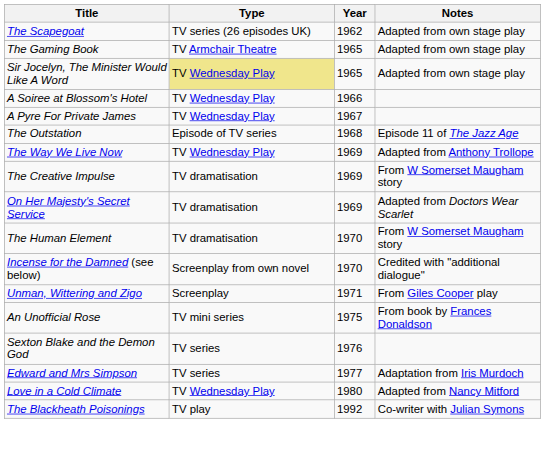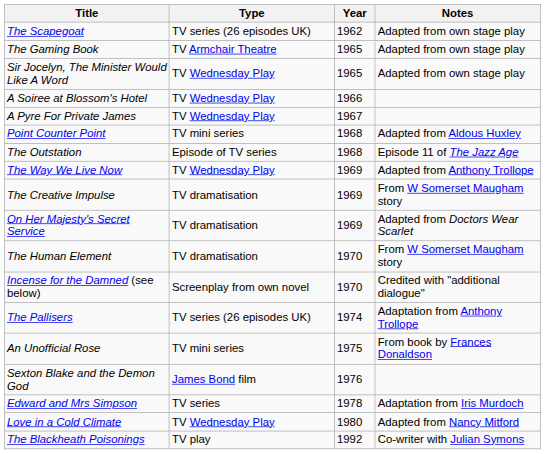 <table class="wikitable">
 <tr>
 <th width="225">Title</th>
 <th width="225">Type</th>
 <th width="50">Year</th>
 <th width="225">Notes</th>
 </tr>
 <tr>
 <td><em><a href='#'>The Scapegoat</a></em></td>
 <td>TV series (26 episodes UK)</td>
 <td>1962</td>
 <td>Adapted from own stage play</td>
 </tr>
 <tr>
 <td><em>The Gaming Book</em></td>
 <td>TV <a href='#'>Armchair Theatre</a></td>
 <td>1965</td>
 <td>Adapted from own stage play</td>
 </tr>
 <tr>
 <td><em>Sir Jocelyn, The Minister Would Like A Word</em></td>
-<td style="background: khaki;">TV <a href='#'>Wednesday Play</a></td>
+<td>TV <a href='#'>Wednesday Play</a></td>
 <td>1965</td>
 <td>Adapted from own stage play</td>
 </tr>
 <tr>
 <td><em>A Soiree at Blossom's Hotel</em></td>
 <td>TV <a href='#'>Wednesday Play</a></td>
 <td>1966</td>
 <td></td>
 </tr>
 <tr>
 <td><em>A Pyre For Private James</em></td>
 <td>TV <a href='#'>Wednesday Play</a></td>
 <td>1967</td>
 <td></td>
+</tr>
+<tr>
+<td><em><a href='#'>Point Counter Point</a></em></td>
+<td>TV mini series</td>
+<td>1968</td>
+<td>Adapted from <a href='#'>Aldous Huxley</a></td>
 </tr>
 <tr>
 <td><em>The Outstation</em></td>
 <td>Episode of TV series</td>
 <td>1968</td>
 <td>Episode 11 of <em><a href='#'>The Jazz Age</a></em></td>
 </tr>
 <tr>
 <td><a href='#'><em>The Way We Live Now</em></a></td>
 <td>TV <a href='#'>Wednesday Play</a></td>
 <td>1969</td>
 <td>Adapted from <a href='#'>Anthony Trollope</a></td>
 </tr>
 <tr>
 <td><em>The Creative Impulse</em></td>
 <td>TV dramatisation</td>
 <td>1969</td>
 <td>From <a href='#'>W Somerset Maugham</a> story</td>
 </tr>
 <tr>
 <td><em><a href='#'>On Her Majesty's Secret Service</a></em></td>
 <td>TV dramatisation</td>
 <td>1969</td>
 <td>Adapted from <em>Doctors Wear Scarlet</em></td>
 </tr>
 <tr>
 <td><em>The Human Element</em></td>
 <td>TV dramatisation</td>
 <td>1970</td>
 <td>From <a href='#'>W Somerset Maugham</a> story</td>
 </tr>
 <tr>
 <td><em><a href='#'>Incense for the Damned</a></em> (see below)</td>
 <td>Screenplay from own novel</td>
 <td>1970</td>
 <td>Credited with "additional dialogue"</td>
 </tr>
 <tr>
-<td><em><a href='#'>Unman, Wittering and Zigo</a></em></td>
-<td>Screenplay</td>
-<td>1971</td>
-<td>From <a href='#'>Giles Cooper</a> play</td>
+<td><em><a href='#'>The Pallisers</a></em></td>
+<td>TV series (26 episodes UK)</td>
+<td>1974</td>
+<td>Adaptation from <a href='#'>Anthony Trollope</a></td>
 </tr>
 <tr>
 <td><em>An Unofficial Rose</em></td>
 <td>TV mini series</td>
 <td>1975</td>
 <td>From book by <a href='#'>Frances Donaldson</a></td>
 </tr>
 <tr>
 <td><em>Sexton Blake and the Demon God</em></td>
-<td>TV series</td>
+<td><a href='#'>James Bond</a> film</td>
 <td>1976</td>
 </tr>
 <tr>
 <td><em><a href='#'>Edward and Mrs Simpson</a></em></td>
 <td>TV series</td>
-<td>1977</td>
+<td>1978</td>
 <td>Adaptation from <a href='#'>Iris Murdoch</a></td>
 </tr>
 <tr>
 <td><em><a href='#'>Love in a Cold Climate</a></em></td>
 <td>TV <a href='#'>Wednesday Play</a></td>
 <td>1980</td>
 <td>Adapted from <a href='#'>Nancy Mitford</a></td>
 </tr>
 <tr>
 <td><em><a href='#'>The Blackheath Poisonings</a></em></td>
 <td>TV play</td>
 <td>1992</td>
 <td>Co-writer with <a href='#'>Julian Symons</a></td>
 </tr>
 </table>
